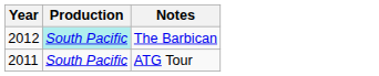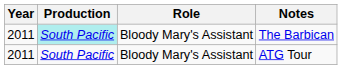 <table class="wikitable">
 <tr>
 <th>Year</th>
 <th>Production</th>
+<th>Role</th>
 <th>Notes</th>
 </tr>
 <tr>
-<td>2012</td>
+<td>2011</td>
 <td style="background: paleturquoise;"><em><a href='#'>South Pacific</a></em></td>
+<td>Bloody Mary's Assistant</td>
 <td><a href='#'>The Barbican</a></td>
 </tr>
 <tr>
 <td>2011</td>
 <td><em><a href='#'>South Pacific</a></em></td>
+<td>Bloody Mary's Assistant</td>
 <td><a href='#'>ATG</a> Tour</td>
 </tr>
 </table>
